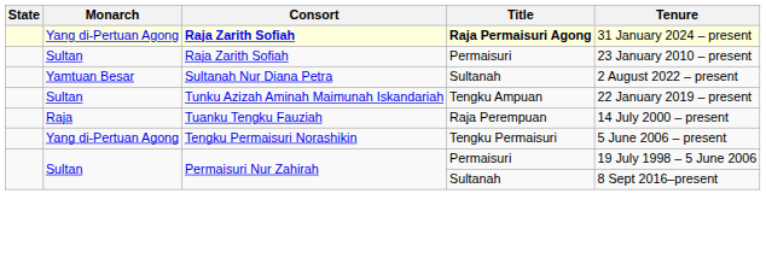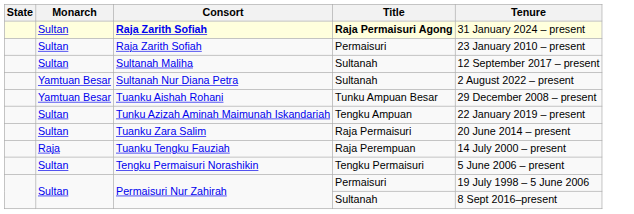 <table class="wikitable">
 <tr>
 <th>State</th>
 <th>Monarch</th>
 <th>Consort</th>
 <th>Title</th>
 <th>Tenure</th>
 </tr>
 <tr bgcolor=#FFFFDD>
 <td></td>
-<td><a href='#'>Yang di-Pertuan Agong</a></td>
+<td><a href='#'>Sultan</a></td>
 <td><strong><a href='#'>Raja Zarith Sofiah</a></strong></td>
 <td><strong>Raja Permaisuri Agong</strong></td>
 <td>31 January 2024 – present</td>
 </tr>
 <tr>
 <td></td>
 <td><a href='#'>Sultan</a></td>
 <td><a href='#'>Raja Zarith Sofiah</a></td>
 <td>Permaisuri</td>
 <td>23 January 2010 – present</td>
 </tr>
 <tr>
 <td></td>
+<td><a href='#'>Sultan</a></td>
+<td><a href='#'>Sultanah Maliha</a></td>
+<td>Sultanah</td>
+<td>12 September 2017 – present</td>
+</tr>
+<tr>
+<td></td>
 <td><a href='#'>Yamtuan Besar</a></td>
 <td><a href='#'>Sultanah Nur Diana Petra</a></td>
 <td>Sultanah</td>
 <td>2 August 2022 – present</td>
+</tr>
+<tr>
+<td></td>
+<td><a href='#'>Yamtuan Besar</a></td>
+<td><a href='#'>Tuanku Aishah Rohani</a></td>
+<td>Tunku Ampuan Besar</td>
+<td>29 December 2008 – present</td>
 </tr>
 <tr>
 <td></td>
 <td><a href='#'>Sultan</a></td>
 <td><a href='#'>Tunku Azizah Aminah Maimunah Iskandariah</a></td>
 <td>Tengku Ampuan</td>
 <td>22 January 2019 – present</td>
 </tr>
 <tr>
 <td></td>
+<td><a href='#'>Sultan</a></td>
+<td><a href='#'>Tuanku Zara Salim</a></td>
+<td>Raja Permaisuri</td>
+<td>20 June 2014 – present</td>
+</tr>
+<tr>
+<td></td>
 <td><a href='#'>Raja</a></td>
 <td><a href='#'>Tuanku Tengku Fauziah</a></td>
 <td>Raja Perempuan</td>
 <td>14 July 2000 – present</td>
 </tr>
 <tr>
 <td></td>
-<td><a href='#'>Yang di-Pertuan Agong</a></td>
+<td><a href='#'>Sultan</a></td>
 <td><a href='#'>Tengku Permaisuri Norashikin</a></td>
 <td>Tengku Permaisuri</td>
 <td>5 June 2006 – present</td>
 </tr>
 <tr>
 <td rowspan="2"></td>
 <td rowspan="2"><a href='#'>Sultan</a></td>
 <td rowspan="2"><a href='#'>Permaisuri Nur Zahirah</a></td>
 <td>Permaisuri</td>
 <td>19 July 1998 – 5 June 2006</td>
 </tr>
 <tr>
 <td>Sultanah</td>
 <td>8 Sept 2016–present</td>
 </tr>
 </table>
